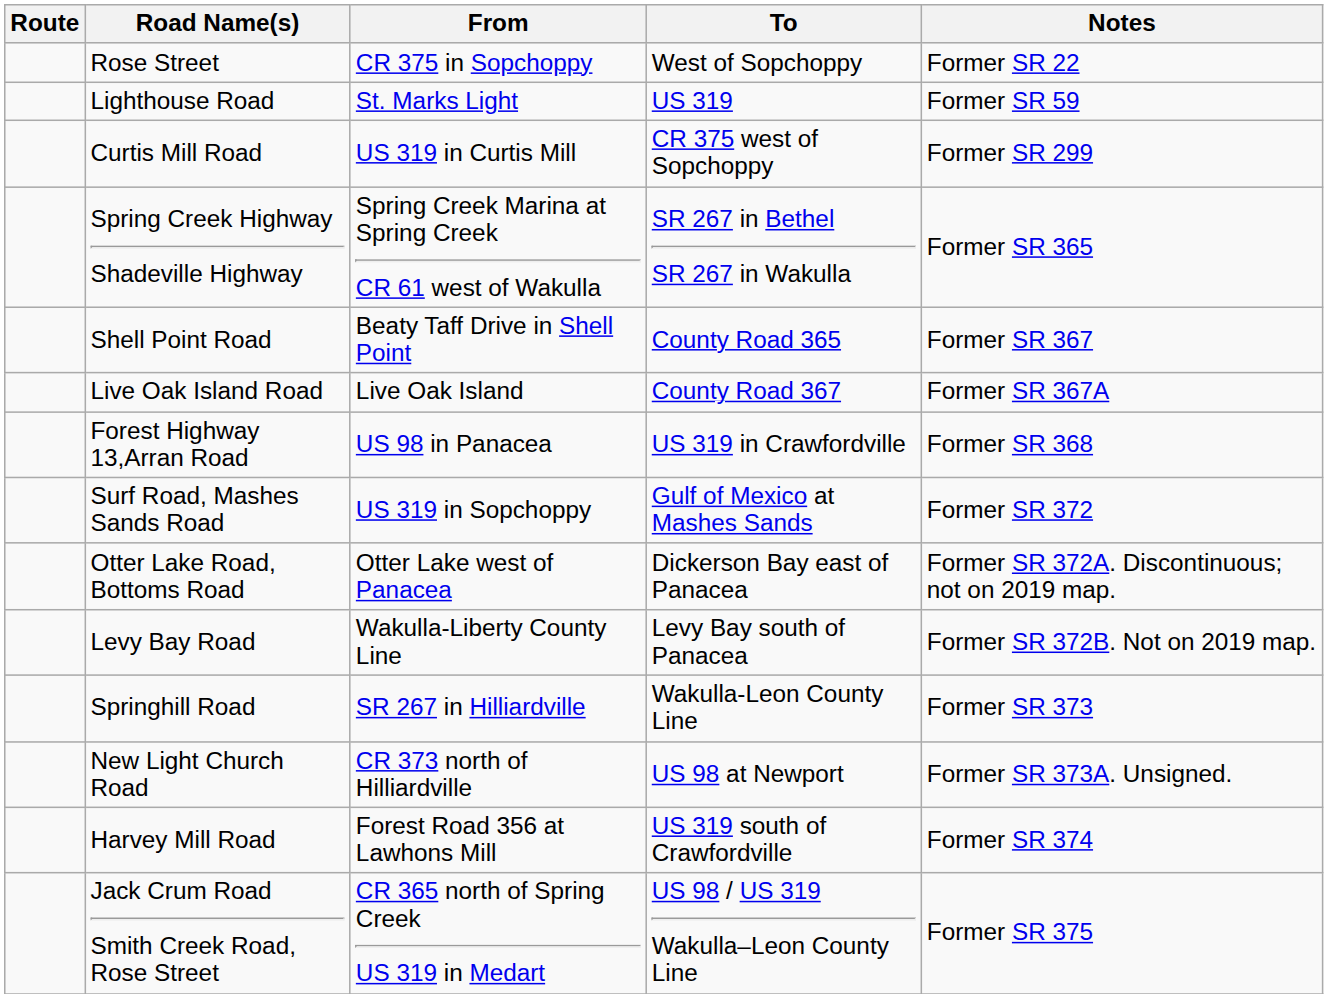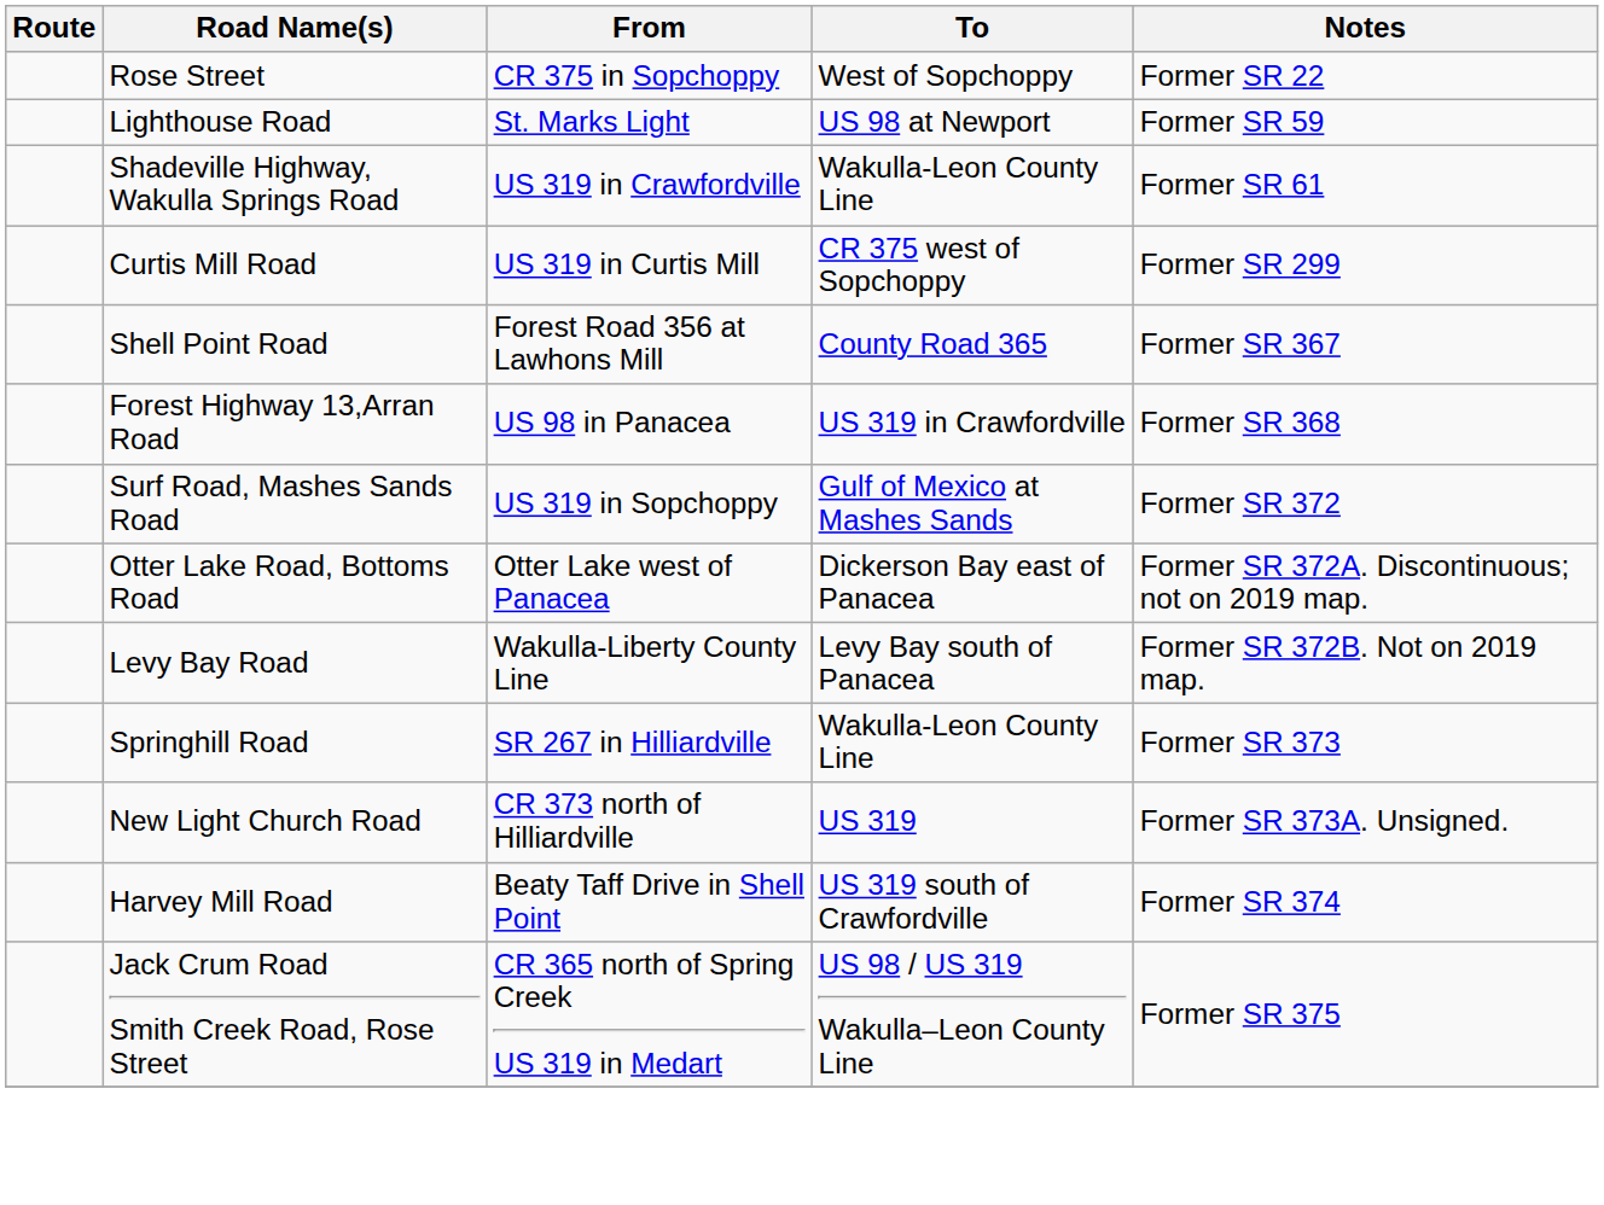 <table class="wikitable">
 <tr>
 <th>Route</th>
 <th>Road Name(s)</th>
 <th>From</th>
 <th>To</th>
 <th>Notes</th>
 </tr>
 <tr>
 <td></td>
 <td>Rose Street</td>
 <td><a href='#'>CR 375</a> in <a href='#'>Sopchoppy</a></td>
 <td>West of Sopchoppy</td>
 <td>Former <a href='#'>SR 22</a></td>
 </tr>
 <tr>
 <td></td>
 <td>Lighthouse Road</td>
 <td><a href='#'>St. Marks Light</a></td>
-<td><a href='#'>US 319</a></td>
+<td><a href='#'>US 98</a> at Newport</td>
 <td>Former <a href='#'>SR 59</a></td>
+</tr>
+<tr>
+<td></td>
+<td>Shadeville Highway, Wakulla Springs Road</td>
+<td><a href='#'>US 319</a> in <a href='#'>Crawfordville</a></td>
+<td>Wakulla-Leon County Line</td>
+<td>Former <a href='#'>SR 61</a></td>
 </tr>
 <tr>
 <td></td>
 <td>Curtis Mill Road</td>
 <td><a href='#'>US 319</a> in Curtis Mill</td>
 <td><a href='#'>CR 375</a> west of Sopchoppy</td>
 <td>Former <a href='#'>SR 299</a></td>
 </tr>
 <tr>
 <td></td>
-<td>Spring Creek Highway<hr>Shadeville Highway</td>
-<td>Spring Creek Marina at Spring Creek<hr><a href='#'>CR 61</a> west of Wakulla</td>
-<td><a href='#'>SR 267</a> in <a href='#'>Bethel</a><hr><a href='#'>SR 267</a> in Wakulla</td>
-<td>Former <a href='#'>SR 365</a></td>
-</tr>
-<tr>
-<td></td>
 <td>Shell Point Road</td>
-<td>Beaty Taff Drive in <a href='#'>Shell Point</a></td>
+<td>Forest Road 356 at Lawhons Mill</td>
 <td><a href='#'>County Road 365</a></td>
 <td>Former <a href='#'>SR 367</a></td>
-</tr>
-<tr>
-<td></td>
-<td>Live Oak Island Road</td>
-<td>Live Oak Island</td>
-<td><a href='#'>County Road 367</a></td>
-<td>Former <a href='#'>SR 367A</a></td>
 </tr>
 <tr>
 <td></td>
 <td>Forest Highway 13,Arran Road</td>
 <td><a href='#'>US 98</a> in Panacea</td>
 <td><a href='#'>US 319</a> in Crawfordville</td>
 <td>Former <a href='#'>SR 368</a></td>
 </tr>
 <tr>
 <td></td>
 <td>Surf Road, Mashes Sands Road</td>
 <td><a href='#'>US 319</a> in Sopchoppy</td>
 <td><a href='#'>Gulf of Mexico</a> at <a href='#'>Mashes Sands</a></td>
 <td>Former <a href='#'>SR 372</a></td>
 </tr>
 <tr>
 <td></td>
 <td>Otter Lake Road, Bottoms Road</td>
 <td>Otter Lake west of <a href='#'>Panacea</a></td>
 <td>Dickerson Bay east of Panacea</td>
 <td>Former <a href='#'>SR 372A</a>. Discontinuous; not on 2019 map.</td>
 </tr>
 <tr>
 <td></td>
 <td>Levy Bay Road</td>
 <td>Wakulla-Liberty County Line</td>
 <td>Levy Bay south of Panacea</td>
 <td>Former <a href='#'>SR 372B</a>. Not on 2019 map.</td>
 </tr>
 <tr>
 <td></td>
 <td>Springhill Road</td>
 <td><a href='#'>SR 267</a> in <a href='#'>Hilliardville</a></td>
 <td>Wakulla-Leon County Line</td>
 <td>Former <a href='#'>SR 373</a></td>
 </tr>
 <tr>
 <td></td>
 <td>New Light Church Road</td>
 <td><a href='#'>CR 373</a> north of Hilliardville</td>
-<td><a href='#'>US 98</a> at Newport</td>
+<td><a href='#'>US 319</a></td>
 <td>Former <a href='#'>SR 373A</a>. Unsigned.</td>
 </tr>
 <tr>
 <td></td>
 <td>Harvey Mill Road</td>
-<td>Forest Road 356 at Lawhons Mill</td>
+<td>Beaty Taff Drive in <a href='#'>Shell Point</a></td>
 <td><a href='#'>US 319</a> south of Crawfordville</td>
 <td>Former <a href='#'>SR 374</a></td>
 </tr>
 <tr>
 <td></td>
 <td>Jack Crum Road<hr>Smith Creek Road, Rose Street</td>
 <td><a href='#'>CR 365</a> north of Spring Creek<hr><a href='#'>US 319</a> in <a href='#'>Medart</a></td>
 <td><a href='#'>US 98</a> / <a href='#'>US 319</a><hr>Wakulla–Leon County Line</td>
 <td>Former <a href='#'>SR 375</a></td>
 </tr>
 <tr>
 </tr>
 </table>
